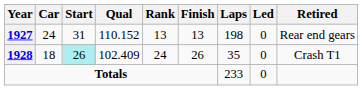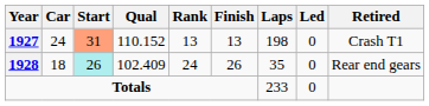 <table class="wikitable" style="text-align:center">
 <tr>
 <th>Year</th>
 <th>Car</th>
 <th>Start</th>
 <th>Qual</th>
 <th>Rank</th>
 <th>Finish</th>
 <th>Laps</th>
 <th>Led</th>
 <th>Retired</th>
 </tr>
 <tr>
 <th><a href='#'>1927</a></th>
 <td>24</td>
-<td>31</td>
+<td style="background: lightsalmon;">31</td>
 <td>110.152</td>
 <td>13</td>
 <td>13</td>
 <td>198</td>
 <td>0</td>
-<td>Rear end gears</td>
+<td>Crash T1</td>
 </tr>
 <tr>
 <th><a href='#'>1928</a></th>
 <td>18</td>
 <td style="background: paleturquoise;">26</td>
 <td>102.409</td>
 <td>24</td>
 <td>26</td>
 <td>35</td>
 <td>0</td>
-<td>Crash T1</td>
+<td>Rear end gears</td>
 </tr>
 <tr>
 <td colspan=6><strong>Totals</strong></td>
 <td>233</td>
 <td>0</td>
 <td></td>
 </tr>
 </table>
